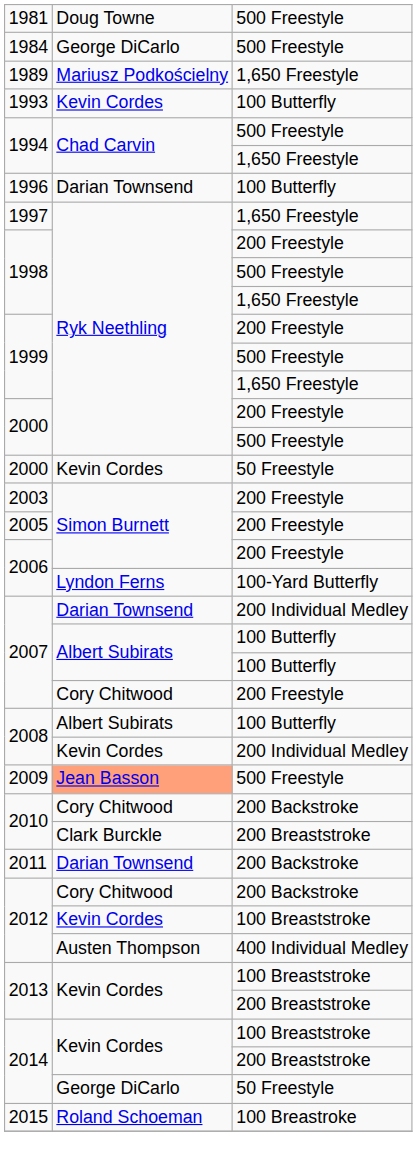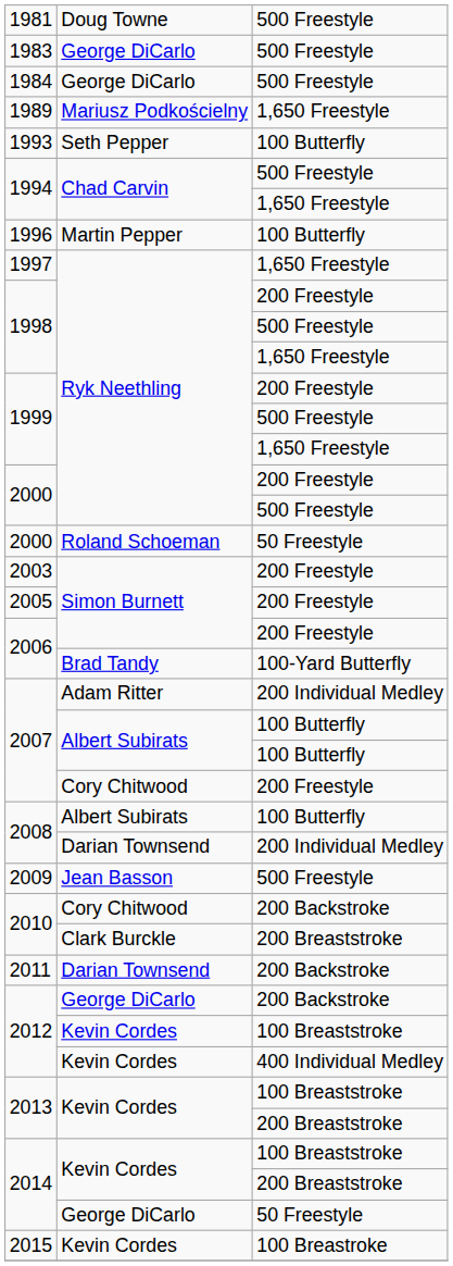 <table class="wikitable">
 <tr>
 <td>1981</td>
 <td>Doug Towne</td>
+<td>500 Freestyle</td>
+</tr>
+<tr>
+<td>1983</td>
+<td><a href='#'>George DiCarlo</a></td>
 <td>500 Freestyle</td>
 </tr>
 <tr>
 <td>1984</td>
 <td>George DiCarlo</td>
 <td>500 Freestyle</td>
 </tr>
 <tr>
 <td>1989</td>
 <td><a href='#'>Mariusz Podkościelny</a></td>
 <td>1,650 Freestyle</td>
 </tr>
 <tr>
 <td>1993</td>
-<td><a href='#'>Kevin Cordes</a></td>
+<td>Seth Pepper</td>
 <td>100 Butterfly</td>
 </tr>
 <tr>
 <td rowspan=2>1994</td>
 <td rowspan=2><a href='#'>Chad Carvin</a></td>
 <td>500 Freestyle</td>
 </tr>
 <tr>
 <td>1,650 Freestyle</td>
 </tr>
 <tr>
 <td>1996</td>
-<td>Darian Townsend</td>
+<td>Martin Pepper</td>
 <td>100 Butterfly</td>
 </tr>
 <tr>
 <td>1997</td>
 <td rowspan=9><a href='#'>Ryk Neethling</a></td>
 <td>1,650 Freestyle</td>
 </tr>
 <tr>
 <td rowspan=3>1998</td>
 <td>200 Freestyle</td>
 </tr>
 <tr>
 <td>500 Freestyle</td>
 </tr>
 <tr>
 <td>1,650 Freestyle</td>
 </tr>
 <tr>
 <td rowspan=3>1999</td>
 <td>200 Freestyle</td>
 </tr>
 <tr>
 <td>500 Freestyle</td>
 </tr>
 <tr>
 <td>1,650 Freestyle</td>
 </tr>
 <tr>
 <td rowspan=2>2000</td>
 <td>200 Freestyle</td>
 </tr>
 <tr>
 <td>500 Freestyle</td>
 </tr>
 <tr>
 <td>2000</td>
-<td>Kevin Cordes</td>
+<td><a href='#'>Roland Schoeman</a></td>
 <td>50 Freestyle</td>
 </tr>
 <tr>
 <td>2003</td>
 <td rowspan=3><a href='#'>Simon Burnett</a></td>
 <td>200 Freestyle</td>
 </tr>
 <tr>
 <td>2005</td>
 <td>200 Freestyle</td>
 </tr>
 <tr>
 <td rowspan=2>2006</td>
 <td>200 Freestyle</td>
 </tr>
 <tr>
-<td><a href='#'>Lyndon Ferns</a></td>
+<td><a href='#'>Brad Tandy</a></td>
 <td>100-Yard Butterfly</td>
 </tr>
 <tr>
 <td rowspan=4>2007</td>
-<td><a href='#'>Darian Townsend</a></td>
+<td>Adam Ritter</td>
 <td>200 Individual Medley</td>
 </tr>
 <tr>
 <td rowspan=2><a href='#'>Albert Subirats</a></td>
 <td>100 Butterfly</td>
 </tr>
 <tr>
 <td>100 Butterfly</td>
 </tr>
 <tr>
 <td>Cory Chitwood</td>
 <td>200 Freestyle</td>
 </tr>
 <tr>
 <td rowspan=2>2008</td>
 <td>Albert Subirats</td>
 <td>100 Butterfly</td>
 </tr>
 <tr>
-<td>Kevin Cordes</td>
+<td>Darian Townsend</td>
 <td>200 Individual Medley</td>
 </tr>
 <tr>
 <td>2009</td>
-<td style="background: lightsalmon;"><a href='#'>Jean Basson</a></td>
+<td><a href='#'>Jean Basson</a></td>
 <td>500 Freestyle</td>
 </tr>
 <tr>
 <td rowspan=2>2010</td>
 <td>Cory Chitwood</td>
 <td>200 Backstroke</td>
 </tr>
 <tr>
 <td>Clark	Burckle</td>
 <td>200 Breaststroke</td>
 </tr>
 <tr>
 <td>2011</td>
 <td><a href='#'>Darian Townsend</a></td>
 <td>200 Backstroke</td>
 </tr>
 <tr>
 <td rowspan=3>2012</td>
-<td>Cory Chitwood</td>
+<td><a href='#'>George DiCarlo</a></td>
 <td>200 Backstroke</td>
 </tr>
 <tr>
 <td><a href='#'>Kevin Cordes</a></td>
 <td>100 Breaststroke</td>
 </tr>
 <tr>
-<td>Austen Thompson</td>
+<td>Kevin Cordes</td>
 <td>400 Individual Medley</td>
 </tr>
 <tr>
 <td rowspan=2>2013</td>
 <td rowspan=2>Kevin Cordes</td>
 <td>100 Breaststroke</td>
 </tr>
 <tr>
 <td>200 Breaststroke</td>
 </tr>
 <tr>
 <td rowspan=3>2014</td>
 <td rowspan=2>Kevin Cordes</td>
 <td>100 Breaststroke</td>
 </tr>
 <tr>
 <td>200 Breaststroke</td>
 </tr>
 <tr>
 <td>George DiCarlo</td>
 <td>50 Freestyle</td>
 </tr>
 <tr>
 <td>2015</td>
-<td><a href='#'>Roland Schoeman</a></td>
+<td>Kevin Cordes</td>
 <td>100 Breastroke</td>
 </tr>
 <tr>
 </tr>
 </table>
